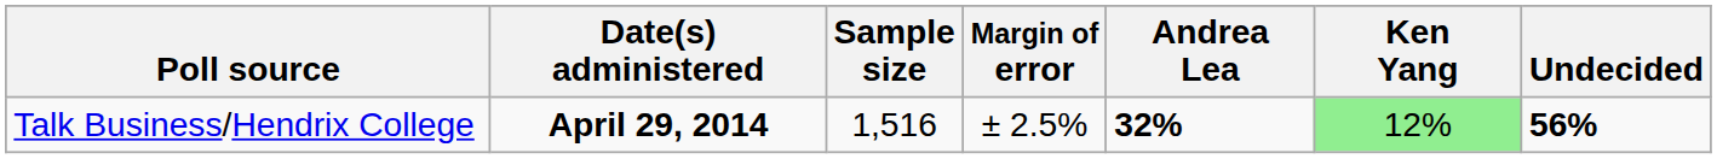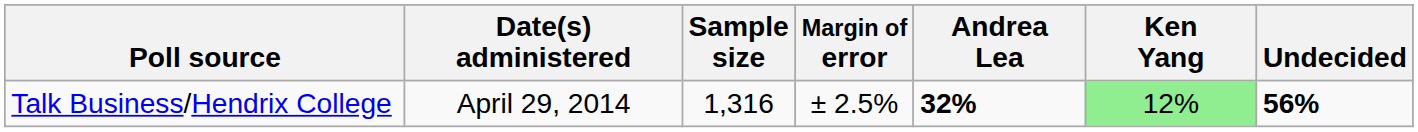 <table class="wikitable">
 <tr valign= bottom>
 <th style="width:220px;">Poll source</th>
 <th style="width:150px;">Date(s)<br>administered</th>
 <th class=small>Sample<br>size</th>
 <th class=small><small>Margin of</small><br>error</th>
 <th style="width:90px;">Andrea<br>Lea</th>
 <th style="width:90px;">Ken<br>Yang</th>
 <th style="width:50px;">Undecided</th>
 </tr>
 <tr>
 <td><a href='#'>Talk Business</a>/<a href='#'>Hendrix College</a></td>
-<td align=center><strong>April 29, 2014</strong></td>
-<td align=center>1,516</td>
+<td align=center>April 29, 2014</td>
+<td align=center>1,316</td>
 <td align=center>± 2.5%</td>
 <td><strong>32%</strong></td>
 <td align=center style="background: lightgreen;">12%</td>
 <td><strong>56%</strong></td>
 </tr>
 </table>
